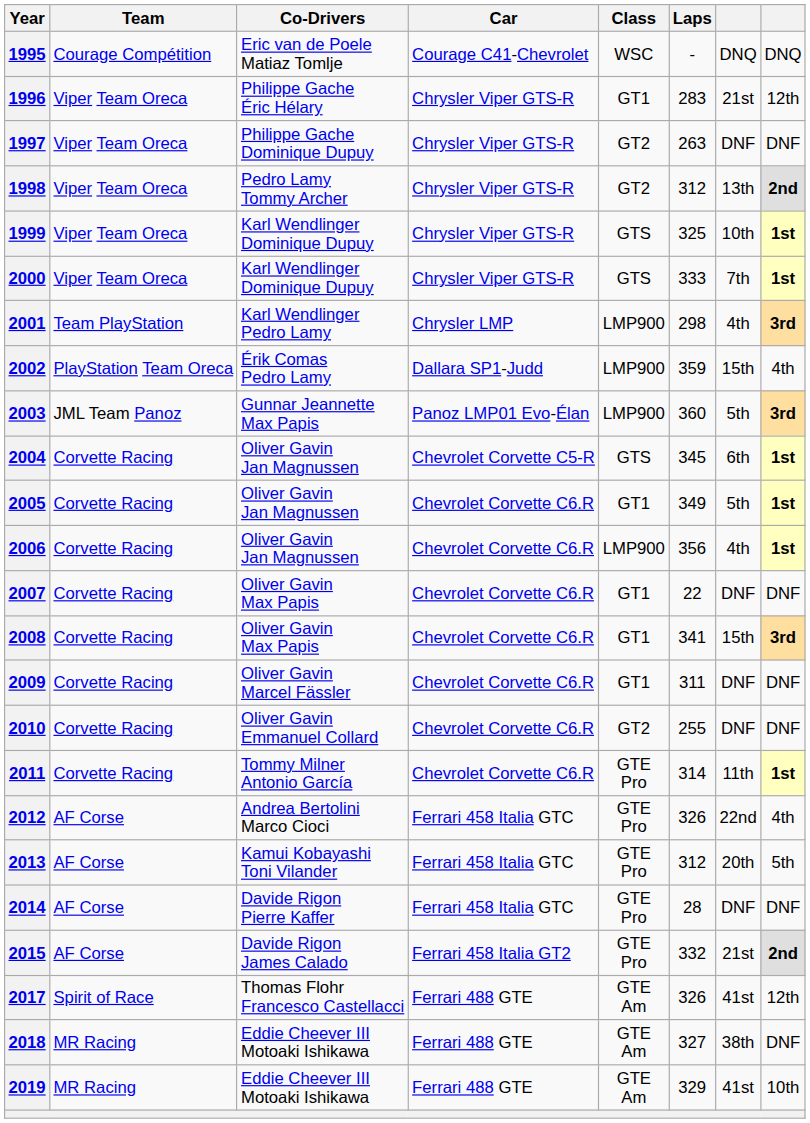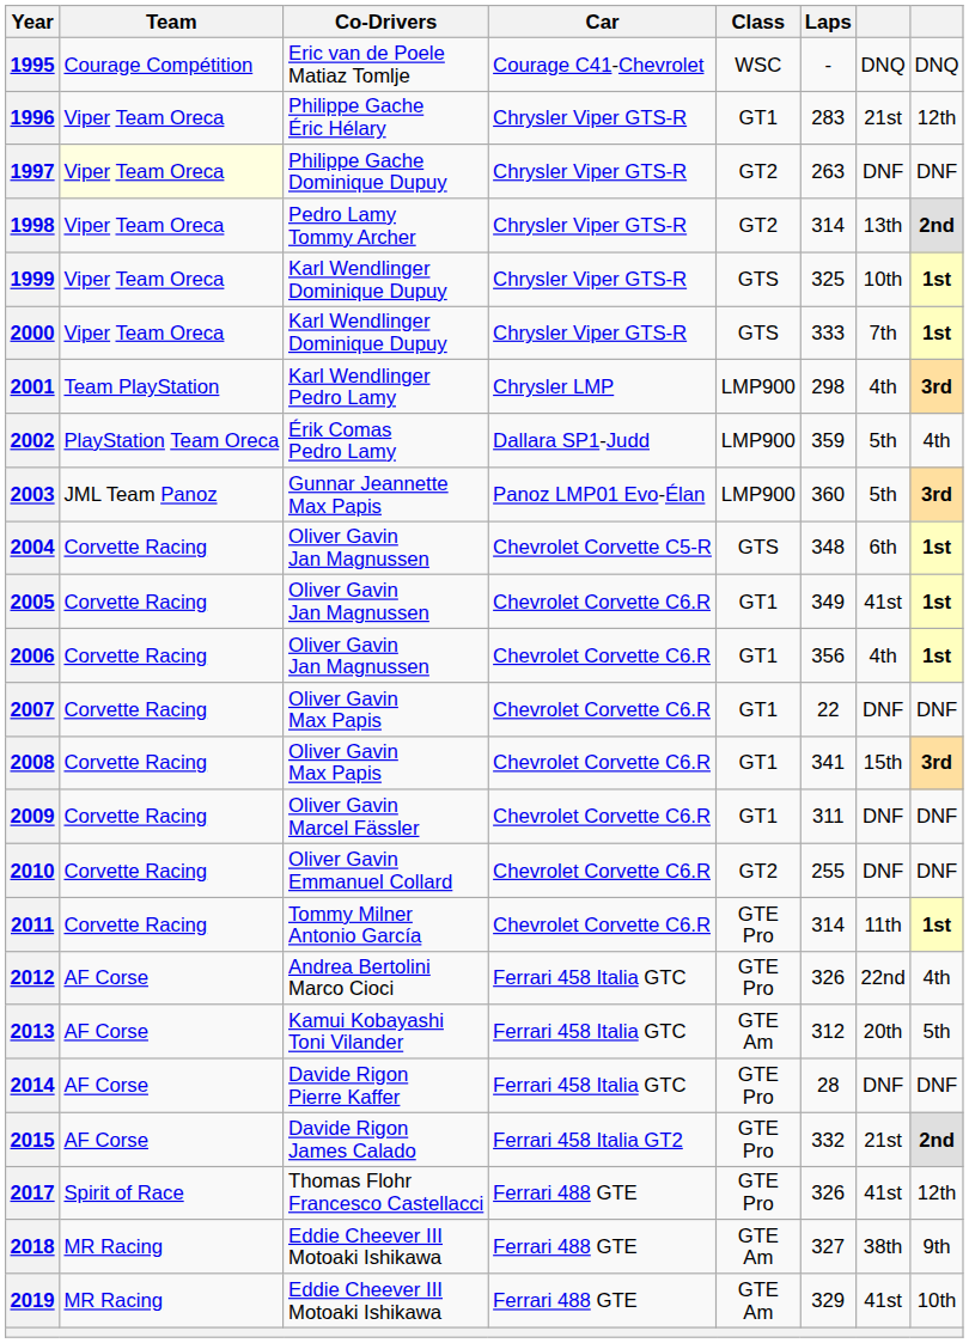 <table class="wikitable" style="text-align:center; font-size:90%">
 <tr>
 <th>Year</th>
 <th>Team</th>
 <th>Co-Drivers</th>
 <th>Car</th>
 <th>Class</th>
 <th>Laps</th>
 <th></th>
 <th></th>
 </tr>
 <tr>
 <th><a href='#'>1995</a></th>
 <td align="left"> <a href='#'>Courage Compétition</a></td>
 <td align="left"> <a href='#'>Eric van de Poele</a><br> Matiaz Tomlje</td>
 <td align="left"><a href='#'>Courage C41</a>-<a href='#'>Chevrolet</a></td>
 <td>WSC</td>
 <td>-</td>
 <td>DNQ</td>
 <td>DNQ</td>
 </tr>
 <tr>
 <th><a href='#'>1996</a></th>
 <td align="left"> <a href='#'>Viper</a> <a href='#'>Team Oreca</a></td>
 <td align="left"> <a href='#'>Philippe Gache</a><br> <a href='#'>Éric Hélary</a></td>
 <td align="left"><a href='#'>Chrysler Viper GTS-R</a></td>
 <td>GT1</td>
 <td>283</td>
 <td>21st</td>
 <td>12th</td>
 </tr>
 <tr>
 <th><a href='#'>1997</a></th>
-<td align="left"> <a href='#'>Viper</a> <a href='#'>Team Oreca</a></td>
+<td align="left" style="background: lightyellow;"> <a href='#'>Viper</a> <a href='#'>Team Oreca</a></td>
 <td align="left"> <a href='#'>Philippe Gache</a><br> <a href='#'>Dominique Dupuy</a></td>
 <td align="left"><a href='#'>Chrysler Viper GTS-R</a></td>
 <td>GT2</td>
 <td>263</td>
 <td>DNF</td>
 <td>DNF</td>
 </tr>
 <tr>
 <th><a href='#'>1998</a></th>
 <td align="left"> <a href='#'>Viper</a> <a href='#'>Team Oreca</a></td>
 <td align="left"> <a href='#'>Pedro Lamy</a><br> <a href='#'>Tommy Archer</a></td>
 <td align="left"><a href='#'>Chrysler Viper GTS-R</a></td>
 <td>GT2</td>
-<td>312</td>
+<td>314</td>
 <td>13th</td>
 <td style="background:#DFDFDF;"><strong>2nd</strong></td>
 </tr>
 <tr>
 <th><a href='#'>1999</a></th>
 <td align="left"> <a href='#'>Viper</a> <a href='#'>Team Oreca</a></td>
 <td align="left"> <a href='#'>Karl Wendlinger</a><br> <a href='#'>Dominique Dupuy</a></td>
 <td align="left"><a href='#'>Chrysler Viper GTS-R</a></td>
 <td>GTS</td>
 <td>325</td>
 <td>10th</td>
 <td style="background:#FFFFBF;"><strong>1st</strong></td>
 </tr>
 <tr>
 <th><a href='#'>2000</a></th>
 <td align="left"> <a href='#'>Viper</a> <a href='#'>Team Oreca</a></td>
 <td align="left"> <a href='#'>Karl Wendlinger</a><br> <a href='#'>Dominique Dupuy</a></td>
 <td align="left"><a href='#'>Chrysler Viper GTS-R</a></td>
 <td>GTS</td>
 <td>333</td>
 <td>7th</td>
 <td style="background:#FFFFBF;"><strong>1st</strong></td>
 </tr>
 <tr>
 <th><a href='#'>2001</a></th>
 <td align="left"> <a href='#'>Team PlayStation</a></td>
 <td align="left"> <a href='#'>Karl Wendlinger</a><br> <a href='#'>Pedro Lamy</a></td>
 <td align="left"><a href='#'>Chrysler LMP</a></td>
 <td>LMP900</td>
 <td>298</td>
 <td>4th</td>
 <td style="background:#FFDF9F;"><strong>3rd</strong></td>
 </tr>
 <tr>
 <th><a href='#'>2002</a></th>
 <td align="left" nowrap> <a href='#'>PlayStation</a> <a href='#'>Team Oreca</a></td>
 <td align="left"> <a href='#'>Érik Comas</a><br> <a href='#'>Pedro Lamy</a></td>
 <td align="left"><a href='#'>Dallara SP1</a>-<a href='#'>Judd</a></td>
 <td>LMP900</td>
 <td>359</td>
-<td>15th</td>
+<td>5th</td>
 <td>4th</td>
 </tr>
 <tr>
 <th><a href='#'>2003</a></th>
 <td align="left"> JML Team <a href='#'>Panoz</a></td>
 <td align="left"> <a href='#'>Gunnar Jeannette</a><br> <a href='#'>Max Papis</a></td>
 <td align="left"><a href='#'>Panoz LMP01 Evo</a>-<a href='#'>Élan</a></td>
 <td>LMP900</td>
 <td>360</td>
 <td>5th</td>
 <td style="background:#FFDF9F;"><strong>3rd</strong></td>
 </tr>
 <tr>
 <th><a href='#'>2004</a></th>
 <td align="left"> <a href='#'>Corvette Racing</a></td>
 <td align="left"> <a href='#'>Oliver Gavin</a><br> <a href='#'>Jan Magnussen</a></td>
 <td align="left" nowrap><a href='#'>Chevrolet Corvette C5-R</a></td>
 <td>GTS</td>
-<td>345</td>
+<td>348</td>
 <td>6th</td>
 <td style="background:#FFFFBF;"><strong>1st</strong></td>
 </tr>
 <tr>
 <th><a href='#'>2005</a></th>
 <td align="left"> <a href='#'>Corvette Racing</a></td>
 <td align="left"> <a href='#'>Oliver Gavin</a><br> <a href='#'>Jan Magnussen</a></td>
 <td align="left"><a href='#'>Chevrolet Corvette C6.R</a></td>
 <td>GT1</td>
 <td>349</td>
-<td>5th</td>
+<td>41st</td>
 <td style="background:#FFFFBF;"><strong>1st</strong></td>
 </tr>
 <tr>
 <th><a href='#'>2006</a></th>
 <td align="left"> <a href='#'>Corvette Racing</a></td>
 <td align="left"> <a href='#'>Oliver Gavin</a><br> <a href='#'>Jan Magnussen</a></td>
 <td align="left"><a href='#'>Chevrolet Corvette C6.R</a></td>
-<td>LMP900</td>
+<td>GT1</td>
 <td>356</td>
 <td>4th</td>
 <td style="background:#FFFFBF;"><strong>1st</strong></td>
 </tr>
 <tr>
 <th><a href='#'>2007</a></th>
 <td align="left"> <a href='#'>Corvette Racing</a></td>
 <td align="left"> <a href='#'>Oliver Gavin</a><br> <a href='#'>Max Papis</a></td>
 <td align="left"><a href='#'>Chevrolet Corvette C6.R</a></td>
 <td>GT1</td>
 <td>22</td>
 <td>DNF</td>
 <td>DNF</td>
 </tr>
 <tr>
 <th><a href='#'>2008</a></th>
 <td align="left"> <a href='#'>Corvette Racing</a></td>
 <td align="left"> <a href='#'>Oliver Gavin</a><br> <a href='#'>Max Papis</a></td>
 <td align="left"><a href='#'>Chevrolet Corvette C6.R</a></td>
 <td>GT1</td>
 <td>341</td>
 <td>15th</td>
 <td style="background:#FFDF9F;"><strong>3rd</strong></td>
 </tr>
 <tr>
 <th><a href='#'>2009</a></th>
 <td align="left"> <a href='#'>Corvette Racing</a></td>
 <td align="left"> <a href='#'>Oliver Gavin</a><br> <a href='#'>Marcel Fässler</a></td>
 <td align="left"><a href='#'>Chevrolet Corvette C6.R</a></td>
 <td>GT1</td>
 <td>311</td>
 <td>DNF</td>
 <td>DNF</td>
 </tr>
 <tr>
 <th><a href='#'>2010</a></th>
 <td align="left"> <a href='#'>Corvette Racing</a></td>
 <td align="left"> <a href='#'>Oliver Gavin</a><br> <a href='#'>Emmanuel Collard</a></td>
 <td align="left"><a href='#'>Chevrolet Corvette C6.R</a></td>
 <td>GT2</td>
 <td>255</td>
 <td>DNF</td>
 <td>DNF</td>
 </tr>
 <tr>
 <th><a href='#'>2011</a></th>
 <td align="left"> <a href='#'>Corvette Racing</a></td>
 <td align="left"> <a href='#'>Tommy Milner</a><br> <a href='#'>Antonio García</a></td>
 <td align="left"><a href='#'>Chevrolet Corvette C6.R</a></td>
 <td>GTE<br>Pro</td>
 <td>314</td>
 <td>11th</td>
 <td style="background:#FFFFBF;"><strong>1st</strong></td>
 </tr>
 <tr>
 <th><a href='#'>2012</a></th>
 <td align="left"> <a href='#'>AF Corse</a></td>
 <td align="left"> <a href='#'>Andrea Bertolini</a><br> Marco Cioci</td>
 <td align="left"><a href='#'>Ferrari 458 Italia</a> GTC</td>
 <td>GTE<br>Pro</td>
 <td>326</td>
 <td>22nd</td>
 <td>4th</td>
 </tr>
 <tr>
 <th><a href='#'>2013</a></th>
 <td align="left"> <a href='#'>AF Corse</a></td>
 <td align="left"> <a href='#'>Kamui Kobayashi</a><br> <a href='#'>Toni Vilander</a></td>
 <td align="left"><a href='#'>Ferrari 458 Italia</a> GTC</td>
-<td>GTE<br>Pro</td>
+<td>GTE<br>Am</td>
 <td>312</td>
 <td>20th</td>
 <td>5th</td>
 </tr>
 <tr>
 <th><a href='#'>2014</a></th>
 <td align="left"> <a href='#'>AF Corse</a></td>
 <td align="left"> <a href='#'>Davide Rigon</a><br> <a href='#'>Pierre Kaffer</a></td>
 <td align="left"><a href='#'>Ferrari 458 Italia</a> GTC</td>
 <td>GTE<br>Pro</td>
 <td>28</td>
 <td>DNF</td>
 <td>DNF</td>
 </tr>
 <tr>
 <th><a href='#'>2015</a></th>
 <td align="left"> <a href='#'>AF Corse</a></td>
 <td align="left"> <a href='#'>Davide Rigon</a><br> <a href='#'>James Calado</a></td>
 <td align="left"><a href='#'>Ferrari 458 Italia GT2</a></td>
 <td>GTE<br>Pro</td>
 <td>332</td>
 <td>21st</td>
 <td style="background:#DFDFDF;"><strong>2nd</strong></td>
 </tr>
 <tr>
 <th><a href='#'>2017</a></th>
 <td align="left"> <a href='#'>Spirit of Race</a></td>
 <td align="left" nowrap> Thomas Flohr<br> <a href='#'>Francesco Castellacci</a></td>
 <td align="left"><a href='#'>Ferrari 488</a> GTE</td>
-<td>GTE<br>Am</td>
+<td>GTE<br>Pro</td>
 <td>326</td>
 <td>41st</td>
 <td>12th</td>
 </tr>
 <tr>
 <th><a href='#'>2018</a></th>
 <td align="left"> <a href='#'>MR Racing</a></td>
 <td align="left"> <a href='#'>Eddie Cheever III</a><br> Motoaki Ishikawa</td>
 <td align="left"><a href='#'>Ferrari 488</a> GTE</td>
 <td>GTE<br>Am</td>
 <td>327</td>
 <td>38th</td>
-<td>DNF</td>
+<td>9th</td>
 </tr>
 <tr>
 <th><a href='#'>2019</a></th>
 <td align="left"> <a href='#'>MR Racing</a></td>
 <td align="left"> <a href='#'>Eddie Cheever III</a><br> Motoaki Ishikawa</td>
 <td align="left"><a href='#'>Ferrari 488</a> GTE</td>
 <td>GTE<br>Am</td>
 <td>329</td>
 <td>41st</td>
 <td>10th</td>
 </tr>
 <tr>
 <th colspan="8"></th>
 </tr>
 </table>
